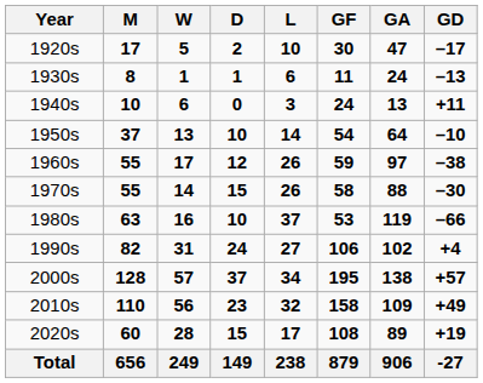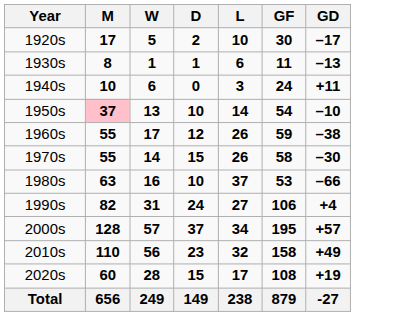 <table class="wikitable" style="text-align: center">
 <tr>
 <th width=80>Year</th>
 <th width=40>M</th>
 <th width=40>W</th>
 <th width=40>D</th>
 <th width=40>L</th>
 <th width=40>GF</th>
-<th width=40>GA</th>
 <th width=40>GD</th>
 </tr>
 <tr>
 <td>1920s</td>
 <td><strong>17</strong></td>
 <td><strong>5</strong></td>
 <td><strong>2</strong></td>
 <td><strong>10</strong></td>
 <td><strong>30</strong></td>
-<td><strong>47</strong></td>
 <td><strong>–17</strong></td>
 </tr>
 <tr>
 <td>1930s</td>
 <td><strong>8</strong></td>
 <td><strong>1</strong></td>
 <td><strong>1</strong></td>
 <td><strong>6</strong></td>
 <td><strong>11</strong></td>
-<td><strong>24</strong></td>
 <td><strong>–13</strong></td>
 </tr>
 <tr>
 <td>1940s</td>
 <td><strong>10</strong></td>
 <td><strong>6</strong></td>
 <td><strong>0</strong></td>
 <td><strong>3</strong></td>
 <td><strong>24</strong></td>
-<td><strong>13</strong></td>
 <td><strong>+11</strong></td>
 </tr>
 <tr>
 <td>1950s</td>
-<td><strong>37</strong></td>
+<td style="background: pink;"><strong>37</strong></td>
 <td><strong>13</strong></td>
 <td><strong>10</strong></td>
 <td><strong>14</strong></td>
 <td><strong>54</strong></td>
-<td><strong>64</strong></td>
 <td><strong>–10</strong></td>
 </tr>
 <tr>
 <td>1960s</td>
 <td><strong>55</strong></td>
 <td><strong>17</strong></td>
 <td><strong>12</strong></td>
 <td><strong>26</strong></td>
 <td><strong>59</strong></td>
-<td><strong>97</strong></td>
 <td><strong>–38</strong></td>
 </tr>
 <tr>
 <td>1970s</td>
 <td><strong>55</strong></td>
 <td><strong>14</strong></td>
 <td><strong>15</strong></td>
 <td><strong>26</strong></td>
 <td><strong>58</strong></td>
-<td><strong>88</strong></td>
 <td><strong>–30</strong></td>
 </tr>
 <tr>
 <td>1980s</td>
 <td><strong>63</strong></td>
 <td><strong>16</strong></td>
 <td><strong>10</strong></td>
 <td><strong>37</strong></td>
 <td><strong>53</strong></td>
-<td><strong>119</strong></td>
 <td><strong>–66</strong></td>
 </tr>
 <tr>
 <td>1990s</td>
 <td><strong>82</strong></td>
 <td><strong>31</strong></td>
 <td><strong>24</strong></td>
 <td><strong>27</strong></td>
 <td><strong>106</strong></td>
-<td><strong>102</strong></td>
 <td><strong>+4</strong></td>
 </tr>
 <tr>
 <td>2000s</td>
 <td><strong>128</strong></td>
 <td><strong>57</strong></td>
 <td><strong>37</strong></td>
 <td><strong>34</strong></td>
 <td><strong>195</strong></td>
-<td><strong>138</strong></td>
 <td><strong>+57</strong></td>
 </tr>
 <tr>
 <td>2010s</td>
 <td><strong>110</strong></td>
 <td><strong>56</strong></td>
 <td><strong>23</strong></td>
 <td><strong>32</strong></td>
 <td><strong>158</strong></td>
-<td><strong>109</strong></td>
 <td><strong>+49</strong></td>
 </tr>
 <tr>
 <td>2020s</td>
 <td><strong>60</strong></td>
 <td><strong>28</strong></td>
 <td><strong>15</strong></td>
 <td><strong>17</strong></td>
 <td><strong>108</strong></td>
-<td><strong>89</strong></td>
 <td><strong>+19</strong></td>
 </tr>
 <tr>
 <th>Total</th>
 <th><strong>656</strong></th>
 <th><strong>249</strong></th>
 <th><strong>149</strong></th>
 <th><strong>238</strong></th>
 <th><strong>879</strong></th>
-<th><strong>906</strong></th>
 <th><strong>-27</strong></th>
 </tr>
 </table>
